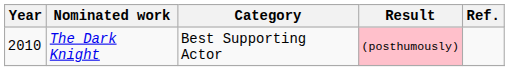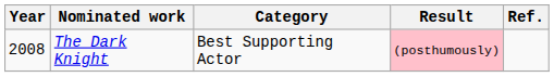 <table class="wikitable sortable" width=75%>
 <tr>
 <th width = 33px>Year</th>
 <th>Nominated work</th>
 <th>Category</th>
 <th>Result</th>
 <th width = 33px>Ref.</th>
 </tr>
 <tr>
-<td>2010</td>
+<td>2008</td>
 <td><em><a href='#'>The Dark Knight</a></em></td>
 <td>Best Supporting Actor</td>
 <td style="background: pink;"> <small>(posthumously)</small></td>
 <td></td>
 </tr>
 <tr>
 </tr>
 </table>
